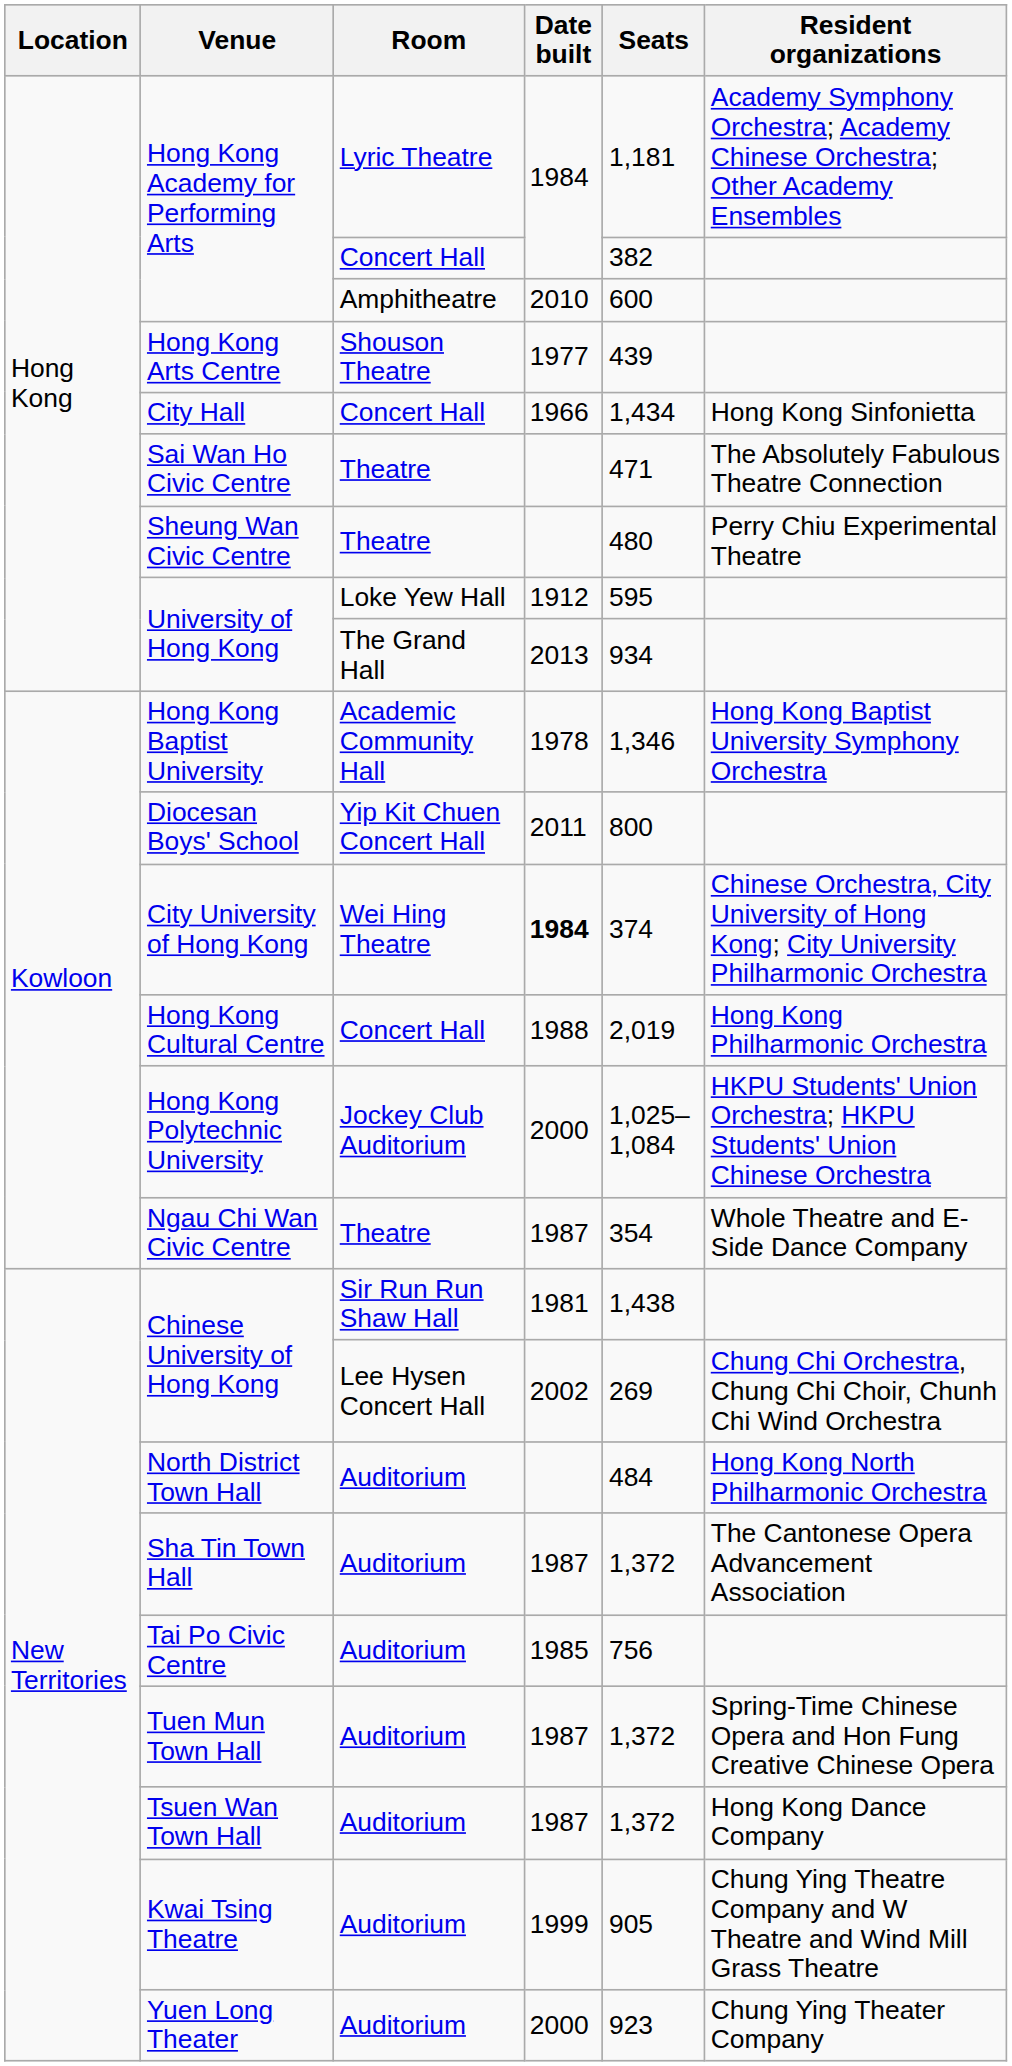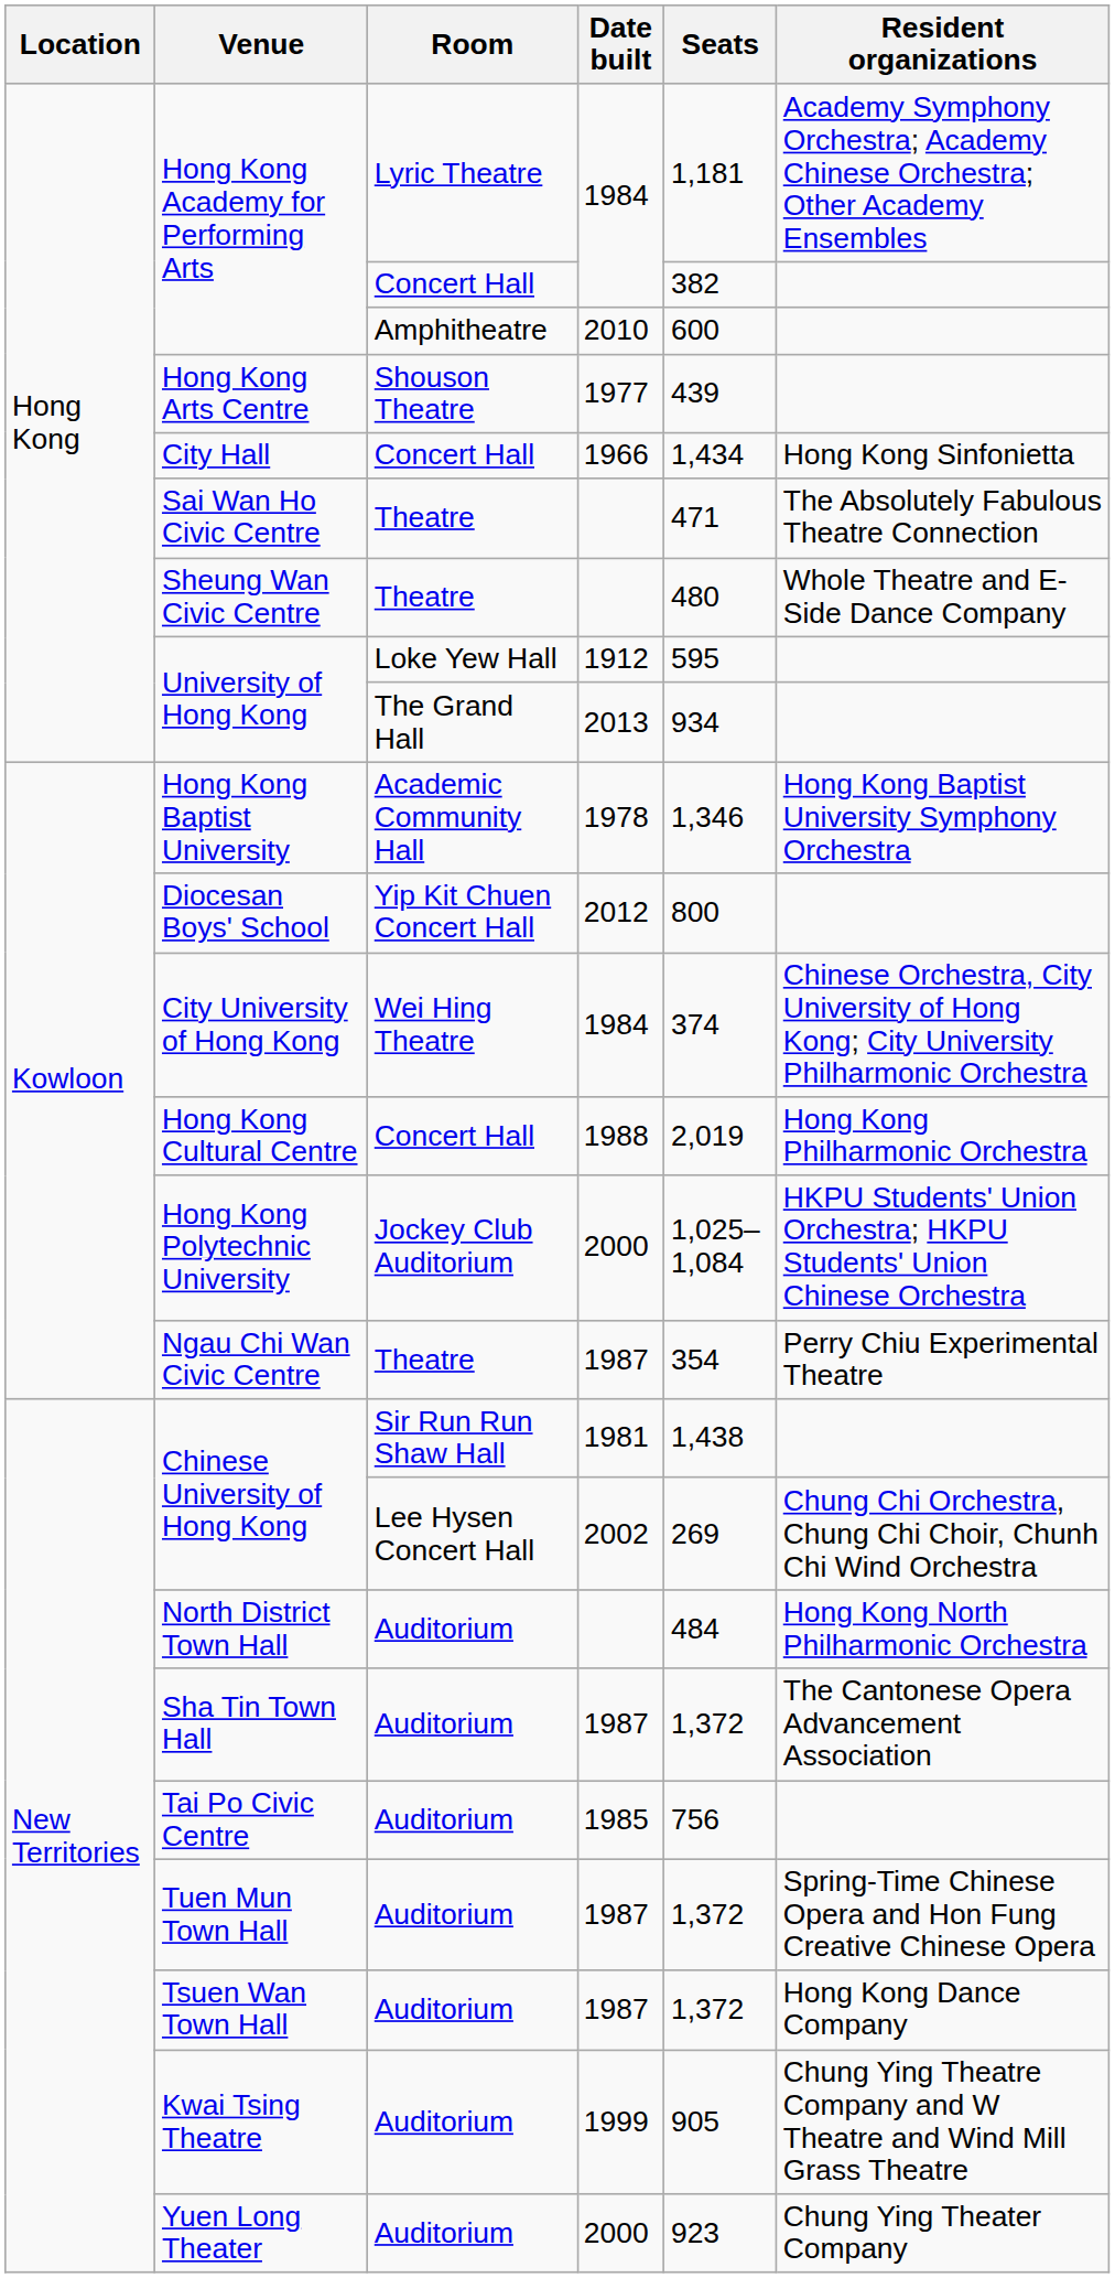 <table class="wikitable">
 <tr>
 <th>Location</th>
 <th>Venue</th>
 <th>Room</th>
 <th>Date built</th>
 <th>Seats</th>
 <th>Resident organizations</th>
 </tr>
 <tr>
 <td rowspan="9">Hong Kong</td>
 <td rowspan="3"><a href='#'>Hong Kong Academy for Performing Arts</a></td>
 <td><a href='#'>Lyric Theatre</a></td>
 <td rowspan=2>1984</td>
 <td>1,181</td>
 <td><a href='#'>Academy Symphony Orchestra</a>; <a href='#'>Academy Chinese Orchestra</a>; <a href='#'>Other Academy Ensembles</a></td>
 </tr>
 <tr>
 <td><a href='#'>Concert Hall</a></td>
 <td>382</td>
 <td></td>
 </tr>
 <tr>
 <td>Amphitheatre</td>
 <td>2010</td>
 <td>600</td>
 <td></td>
 </tr>
 <tr>
 <td><a href='#'>Hong Kong Arts Centre</a></td>
 <td><a href='#'>Shouson Theatre</a></td>
 <td>1977</td>
 <td>439</td>
 <td></td>
 </tr>
 <tr>
 <td><a href='#'>City Hall</a></td>
 <td><a href='#'>Concert Hall</a></td>
 <td>1966</td>
 <td>1,434</td>
 <td>Hong Kong Sinfonietta</td>
 </tr>
 <tr>
 <td><a href='#'>Sai Wan Ho Civic Centre</a></td>
 <td><a href='#'>Theatre</a></td>
 <td></td>
 <td>471</td>
 <td>The Absolutely Fabulous Theatre Connection</td>
 </tr>
 <tr>
 <td><a href='#'>Sheung Wan Civic Centre</a></td>
 <td><a href='#'>Theatre</a></td>
 <td></td>
 <td>480</td>
-<td>Perry Chiu Experimental Theatre</td>
+<td>Whole Theatre and E-Side Dance Company</td>
 </tr>
 <tr>
 <td rowspan="2"><a href='#'>University of Hong Kong</a></td>
 <td>Loke Yew Hall</td>
 <td>1912</td>
 <td>595</td>
 <td></td>
 </tr>
 <tr>
 <td>The Grand Hall</td>
 <td>2013</td>
 <td>934</td>
 <td></td>
 </tr>
 <tr>
 <td rowspan=6><a href='#'>Kowloon</a></td>
 <td><a href='#'>Hong Kong Baptist University</a></td>
 <td><a href='#'>Academic Community Hall</a></td>
 <td>1978</td>
 <td>1,346</td>
 <td><a href='#'>Hong Kong Baptist University Symphony Orchestra</a></td>
 </tr>
 <tr>
 <td><a href='#'>Diocesan Boys' School</a></td>
 <td><a href='#'>Yip Kit Chuen Concert Hall</a></td>
-<td>2011</td>
+<td>2012</td>
 <td>800</td>
 <td></td>
 </tr>
 <tr>
 <td><a href='#'>City University of Hong Kong</a></td>
 <td><a href='#'>Wei Hing Theatre</a></td>
-<td><strong>1984</strong></td>
+<td>1984</td>
 <td>374</td>
 <td><a href='#'>Chinese Orchestra, City University of Hong Kong</a>; <a href='#'>City University Philharmonic Orchestra</a></td>
 </tr>
 <tr>
 <td><a href='#'>Hong Kong Cultural Centre</a></td>
 <td><a href='#'>Concert Hall</a></td>
 <td>1988</td>
 <td>2,019</td>
 <td><a href='#'>Hong Kong Philharmonic Orchestra</a></td>
 </tr>
 <tr>
 <td><a href='#'>Hong Kong Polytechnic University</a></td>
 <td><a href='#'>Jockey Club Auditorium</a></td>
 <td>2000</td>
 <td>1,025–1,084</td>
 <td><a href='#'>HKPU Students' Union Orchestra</a>; <a href='#'>HKPU Students' Union Chinese Orchestra</a></td>
 </tr>
 <tr>
 <td><a href='#'>Ngau Chi Wan Civic Centre</a></td>
 <td><a href='#'>Theatre</a></td>
 <td>1987</td>
 <td>354</td>
-<td>Whole Theatre and E-Side Dance Company</td>
+<td>Perry Chiu Experimental Theatre</td>
 </tr>
 <tr>
 <td rowspan="9"><a href='#'>New Territories</a></td>
 <td rowspan="2"><a href='#'>Chinese University of Hong Kong</a></td>
 <td><a href='#'>Sir Run Run Shaw Hall</a></td>
 <td>1981</td>
 <td>1,438</td>
 <td></td>
 </tr>
 <tr>
 <td>Lee Hysen Concert Hall</td>
 <td>2002</td>
 <td>269</td>
 <td><a href='#'>Chung Chi Orchestra</a>, Chung Chi Choir, Chunh Chi Wind Orchestra</td>
 </tr>
 <tr>
 <td><a href='#'>North District Town Hall</a></td>
 <td><a href='#'>Auditorium</a></td>
 <td></td>
 <td>484</td>
 <td><a href='#'>Hong Kong North Philharmonic Orchestra</a></td>
 </tr>
 <tr>
 <td><a href='#'>Sha Tin Town Hall</a></td>
 <td><a href='#'>Auditorium</a></td>
 <td>1987</td>
 <td>1,372</td>
 <td>The Cantonese Opera Advancement Association</td>
 </tr>
 <tr>
 <td><a href='#'>Tai Po Civic Centre</a></td>
 <td><a href='#'>Auditorium</a></td>
 <td>1985</td>
 <td>756</td>
 <td></td>
 </tr>
 <tr>
 <td><a href='#'>Tuen Mun Town Hall</a></td>
 <td><a href='#'>Auditorium</a></td>
 <td>1987</td>
 <td>1,372</td>
 <td>Spring-Time Chinese Opera and Hon Fung Creative Chinese Opera</td>
 </tr>
 <tr>
 <td><a href='#'>Tsuen Wan Town Hall</a></td>
 <td><a href='#'>Auditorium</a></td>
 <td>1987</td>
 <td>1,372</td>
 <td>Hong Kong Dance Company</td>
 </tr>
 <tr>
 <td><a href='#'>Kwai Tsing Theatre</a></td>
 <td><a href='#'>Auditorium</a></td>
 <td>1999</td>
 <td>905</td>
 <td>Chung Ying Theatre Company and W Theatre and Wind Mill Grass Theatre</td>
 </tr>
 <tr>
 <td><a href='#'>Yuen Long Theater</a></td>
 <td><a href='#'>Auditorium</a></td>
 <td>2000</td>
 <td>923</td>
 <td>Chung Ying Theater Company</td>
 </tr>
 </table>
